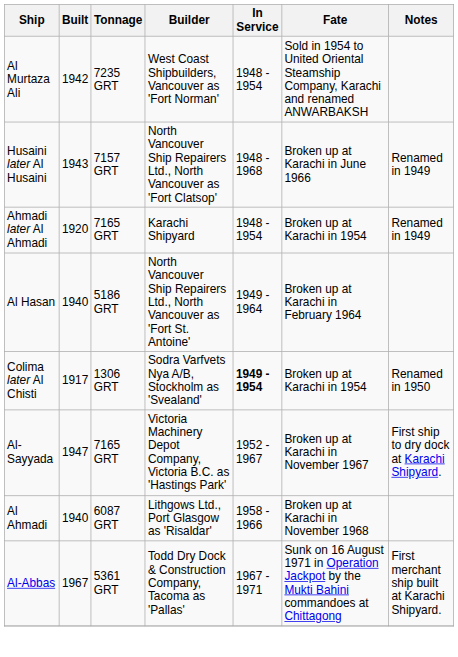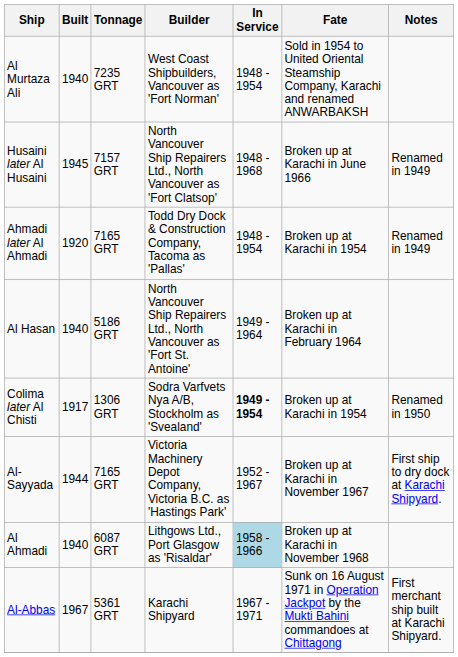 <table class="wikitable">
 <tr>
 <th>Ship</th>
 <th>Built</th>
 <th>Tonnage</th>
 <th>Builder</th>
 <th>In Service</th>
 <th>Fate</th>
 <th>Notes</th>
 </tr>
 <tr>
 <td>Al Murtaza Ali</td>
-<td>1942</td>
+<td>1940</td>
 <td>7235 GRT</td>
 <td>West Coast Shipbuilders, Vancouver as 'Fort Norman'</td>
 <td>1948 - 1954</td>
 <td>Sold in 1954 to United Oriental Steamship Company, Karachi and renamed ANWARBAKSH</td>
 </tr>
 <tr>
 <td>Husaini <em>later</em> Al Husaini</td>
-<td>1943</td>
+<td>1945</td>
 <td>7157 GRT</td>
 <td>North Vancouver Ship Repairers Ltd., North Vancouver as 'Fort Clatsop'</td>
 <td>1948 - 1968</td>
 <td>Broken up at Karachi in June 1966</td>
 <td>Renamed in 1949</td>
 </tr>
 <tr>
 <td>Ahmadi <em>later</em> Al Ahmadi</td>
 <td>1920</td>
 <td>7165 GRT</td>
-<td>Karachi Shipyard</td>
+<td>Todd Dry Dock & Construction Company, Tacoma as 'Pallas'</td>
 <td>1948 - 1954</td>
 <td>Broken up at Karachi in 1954</td>
 <td>Renamed in 1949</td>
 </tr>
 <tr>
 <td>Al Hasan</td>
 <td>1940</td>
 <td>5186 GRT</td>
 <td>North Vancouver Ship Repairers Ltd., North Vancouver as 'Fort St. Antoine'</td>
 <td>1949 - 1964</td>
 <td>Broken up at Karachi in February 1964</td>
 </tr>
 <tr>
 <td>Colima <em>later</em> Al Chisti</td>
 <td>1917</td>
 <td>1306 GRT</td>
 <td>Sodra Varfvets Nya A/B, Stockholm as 'Svealand'</td>
 <td><strong>1949 - 1954</strong></td>
 <td>Broken up at Karachi in 1954</td>
 <td>Renamed in 1950</td>
 </tr>
 <tr>
 <td>Al-Sayyada</td>
-<td>1947</td>
+<td>1944</td>
 <td>7165 GRT</td>
 <td>Victoria Machinery Depot Company, Victoria B.C. as 'Hastings Park'</td>
 <td>1952 - 1967</td>
 <td>Broken up at Karachi in November 1967</td>
 <td>First ship to dry dock at <a href='#'>Karachi Shipyard</a>.</td>
 </tr>
 <tr>
 <td>Al Ahmadi</td>
 <td>1940</td>
 <td>6087 GRT</td>
 <td>Lithgows Ltd., Port Glasgow as 'Risaldar'</td>
-<td>1958 - 1966</td>
+<td style="background: lightblue;">1958 - 1966</td>
 <td>Broken up at Karachi in November 1968</td>
 </tr>
 <tr>
 <td><a href='#'>Al-Abbas</a></td>
 <td>1967</td>
 <td>5361 GRT</td>
-<td>Todd Dry Dock & Construction Company, Tacoma as 'Pallas'</td>
+<td>Karachi Shipyard</td>
 <td>1967 - 1971</td>
 <td>Sunk on 16 August 1971 in <a href='#'>Operation Jackpot</a> by the <a href='#'>Mukti Bahini</a> commandoes at <a href='#'>Chittagong</a></td>
 <td>First merchant ship built at Karachi Shipyard.</td>
 </tr>
 <tr>
 </tr>
 </table>
